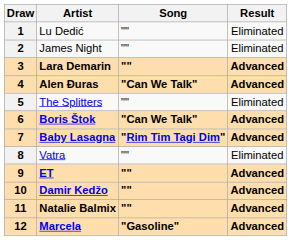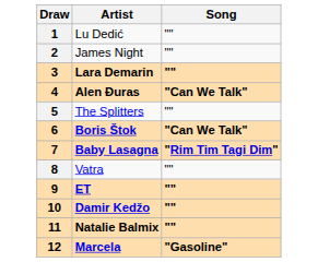 <table class="wikitable sortable plainrowheaders" style="margin: 1em auto 1em auto; text-align:center">
 <tr>
 <th>Draw</th>
 <th>Artist</th>
 <th>Song</th>
-<th>Result</th>
 </tr>
 <tr>
 <th scope="row" style="text-align:center">1</th>
 <td align="left">Lu Dedić</td>
 <td align="left">""</td>
-<td>Eliminated</td>
 </tr>
 <tr>
 <th scope="row" style="text-align:center">2</th>
 <td align="left">James Night</td>
 <td align="left">""</td>
-<td>Eliminated</td>
 </tr>
 <tr style="font-weight:bold; background:navajowhite;">
 <th scope="row" style="text-align:center; font-weight:bold; background:navajowhite;">3</th>
 <td align="left">Lara Demarin</td>
 <td align="left">""</td>
-<td>Advanced</td>
 </tr>
 <tr style="font-weight:bold; background:navajowhite;">
 <th scope="row" style="text-align:center; font-weight:bold; background:navajowhite;">4</th>
 <td align="left">Alen Đuras</td>
 <td align="left">"Can We Talk"</td>
-<td>Advanced</td>
 </tr>
 <tr>
 <th scope="row" style="text-align:center">5</th>
 <td align="left"><a href='#'>The Splitters</a></td>
 <td align="left">""</td>
-<td>Eliminated</td>
 </tr>
 <tr style="font-weight:bold; background:navajowhite;">
 <th scope="row" style="text-align:center; font-weight:bold; background:navajowhite;">6</th>
 <td align="left"><a href='#'>Boris Štok</a></td>
 <td align="left">"Can We Talk"</td>
-<td>Advanced</td>
 </tr>
 <tr style="font-weight:bold; background:navajowhite;">
 <th scope="row" style="text-align:center; font-weight:bold; background:navajowhite;">7</th>
 <td align="left"><a href='#'>Baby Lasagna</a></td>
 <td align="left">"<a href='#'>Rim Tim Tagi Dim</a>"</td>
-<td>Advanced</td>
 </tr>
 <tr>
 <th scope="row" style="text-align:center">8</th>
 <td align="left"><a href='#'>Vatra</a></td>
 <td align="left">""</td>
-<td>Eliminated</td>
 </tr>
 <tr style="font-weight:bold; background:navajowhite;">
 <th scope="row" style="text-align:center; font-weight:bold; background:navajowhite;">9</th>
 <td align="left"><a href='#'>ET</a></td>
 <td align="left">""</td>
-<td>Advanced</td>
 </tr>
 <tr style="font-weight:bold; background:navajowhite;">
 <th scope="row" style="text-align:center; font-weight:bold; background:navajowhite;">10</th>
 <td align="left"><a href='#'>Damir Kedžo</a></td>
 <td align="left">""</td>
-<td>Advanced</td>
 </tr>
 <tr style="font-weight:bold; background:navajowhite;">
 <th scope="row" style="text-align:center; font-weight:bold; background:navajowhite;">11</th>
 <td align="left">Natalie Balmix</td>
 <td align="left">""</td>
-<td>Advanced</td>
 </tr>
 <tr style="font-weight:bold; background:navajowhite;">
 <th scope="row" style="text-align:center; font-weight:bold; background:navajowhite;">12</th>
 <td align="left"><a href='#'>Marcela</a></td>
 <td align="left">"Gasoline"</td>
-<td>Advanced</td>
 </tr>
 </table>
